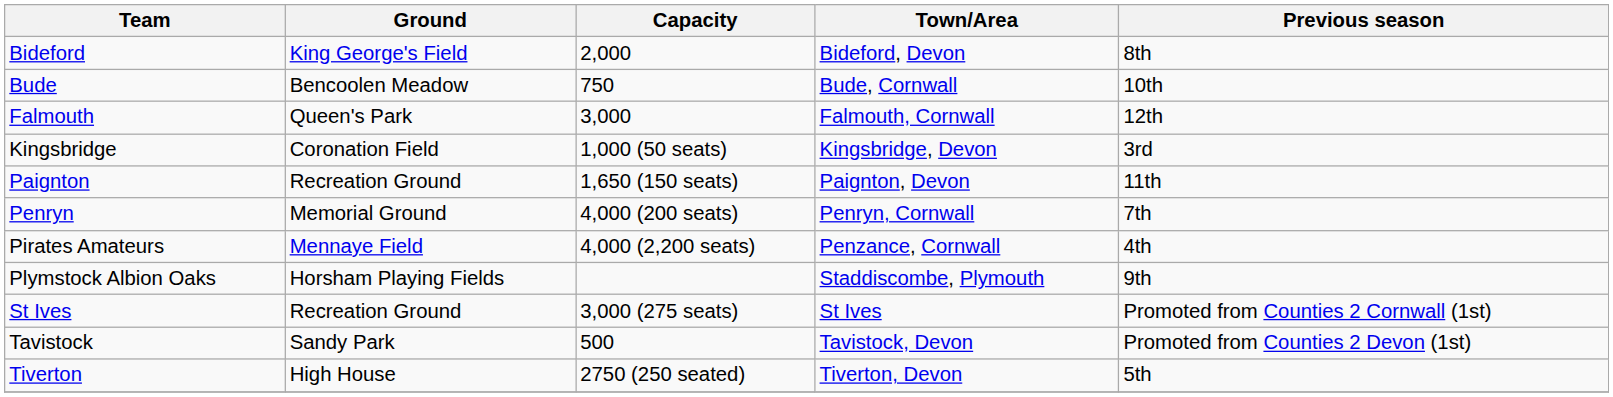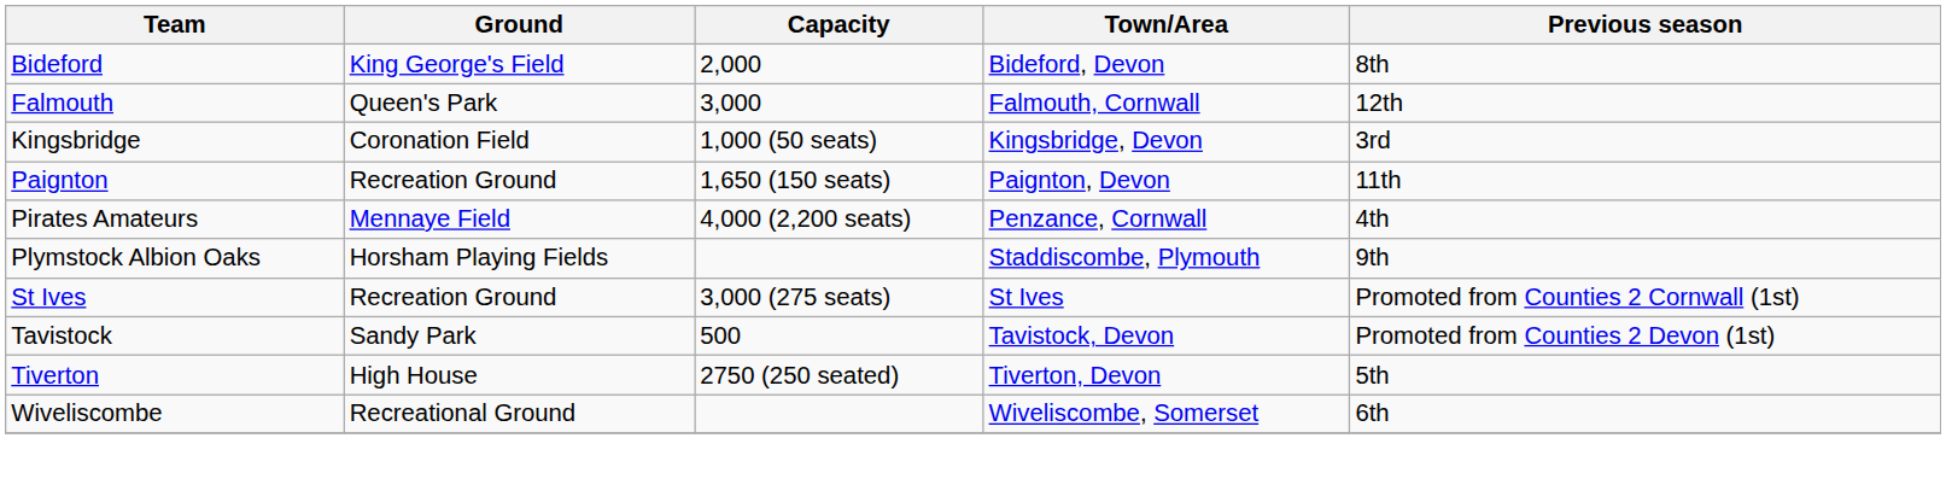 <table class="wikitable sortable" width=100%>
 <tr>
 <th>Team</th>
 <th>Ground</th>
 <th>Capacity</th>
 <th>Town/Area</th>
 <th>Previous season</th>
 </tr>
 <tr>
 <td><a href='#'>Bideford</a></td>
 <td><a href='#'>King George's Field</a></td>
 <td>2,000</td>
 <td><a href='#'>Bideford</a>, <a href='#'>Devon</a></td>
 <td>8th</td>
-</tr>
-<tr>
-<td><a href='#'>Bude</a></td>
-<td>Bencoolen Meadow</td>
-<td>750</td>
-<td><a href='#'>Bude</a>, <a href='#'>Cornwall</a></td>
-<td>10th</td>
 </tr>
 <tr>
 <td><a href='#'>Falmouth</a></td>
 <td>Queen's Park</td>
 <td>3,000</td>
 <td><a href='#'>Falmouth, Cornwall</a></td>
 <td>12th</td>
 </tr>
 <tr>
 <td>Kingsbridge</td>
 <td>Coronation Field</td>
 <td>1,000 (50 seats)</td>
 <td><a href='#'>Kingsbridge</a>, <a href='#'>Devon</a></td>
 <td>3rd</td>
 </tr>
 <tr>
 <td><a href='#'>Paignton</a></td>
 <td>Recreation Ground</td>
 <td>1,650 (150 seats)</td>
 <td><a href='#'>Paignton</a>, <a href='#'>Devon</a></td>
 <td>11th</td>
-</tr>
-<tr>
-<td><a href='#'>Penryn</a></td>
-<td>Memorial Ground</td>
-<td>4,000 (200 seats)</td>
-<td><a href='#'>Penryn, Cornwall</a></td>
-<td>7th</td>
 </tr>
 <tr>
 <td>Pirates Amateurs</td>
 <td><a href='#'>Mennaye Field</a></td>
 <td>4,000 (2,200 seats)</td>
 <td><a href='#'>Penzance</a>, <a href='#'>Cornwall</a></td>
 <td>4th</td>
 </tr>
 <tr>
 <td>Plymstock Albion Oaks</td>
 <td>Horsham Playing Fields</td>
 <td></td>
 <td><a href='#'>Staddiscombe</a>, <a href='#'>Plymouth</a></td>
 <td>9th</td>
 </tr>
 <tr>
 <td><a href='#'>St Ives</a></td>
 <td>Recreation Ground</td>
 <td>3,000 (275 seats)</td>
 <td><a href='#'>St Ives</a></td>
 <td>Promoted from <a href='#'>Counties 2 Cornwall</a> (1st)</td>
 </tr>
 <tr>
 <td>Tavistock</td>
 <td>Sandy Park</td>
 <td>500</td>
 <td><a href='#'>Tavistock, Devon</a></td>
 <td>Promoted from <a href='#'>Counties 2 Devon</a> (1st)</td>
 </tr>
 <tr>
 <td><a href='#'>Tiverton</a></td>
 <td>High House</td>
 <td>2750 (250 seated)</td>
 <td><a href='#'>Tiverton, Devon</a></td>
 <td>5th</td>
 </tr>
 <tr>
+<td>Wiveliscombe</td>
+<td>Recreational Ground</td>
+<td></td>
+<td><a href='#'>Wiveliscombe</a>, <a href='#'>Somerset</a></td>
+<td>6th</td>
+</tr>
+<tr>
 </tr>
 </table>
